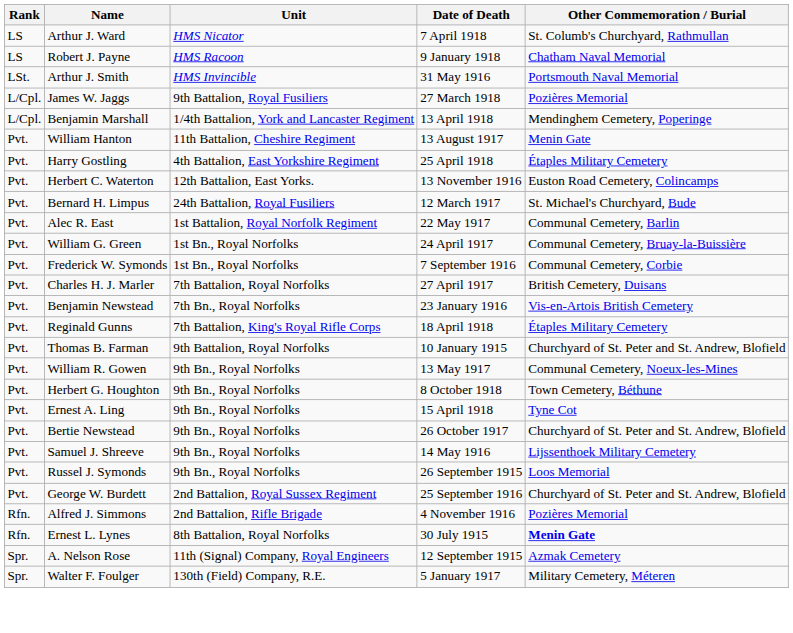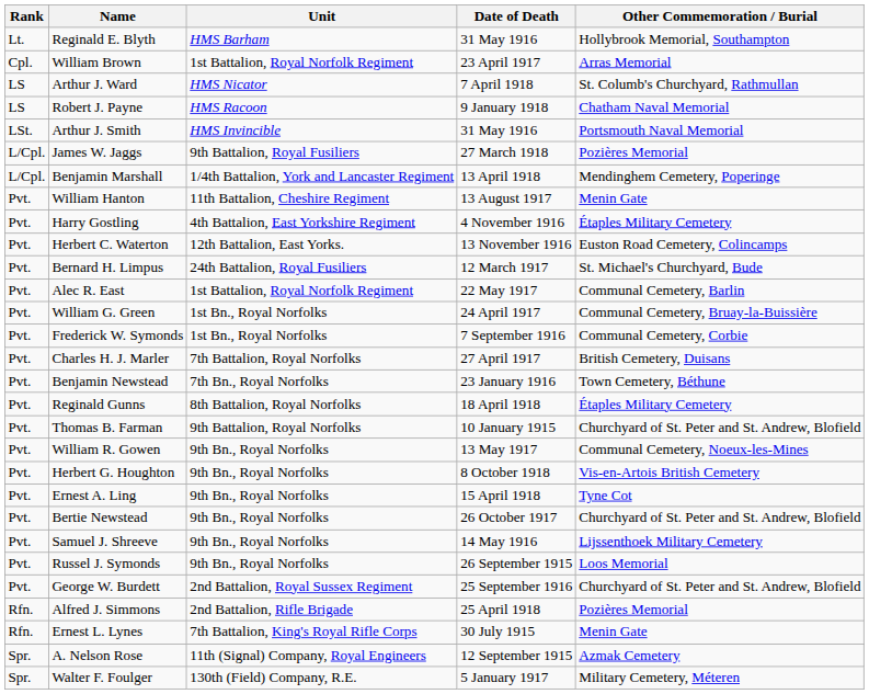 <table class="wikitable">
 <tr>
 <th>Rank</th>
 <th>Name</th>
 <th>Unit</th>
 <th>Date of Death</th>
 <th>Other Commemoration / Burial</th>
+</tr>
+<tr>
+<td>Lt.</td>
+<td>Reginald E. Blyth</td>
+<td><a href='#'><em>HMS Barham</em></a></td>
+<td>31 May 1916</td>
+<td>Hollybrook Memorial, <a href='#'>Southampton</a></td>
+</tr>
+<tr>
+<td>Cpl.</td>
+<td>William Brown</td>
+<td>1st Battalion, <a href='#'>Royal Norfolk Regiment</a></td>
+<td>23 April 1917</td>
+<td><a href='#'>Arras Memorial</a></td>
 </tr>
 <tr>
 <td>LS</td>
 <td>Arthur J. Ward</td>
 <td><a href='#'><em>HMS Nicator</em></a></td>
 <td>7 April 1918</td>
 <td>St. Columb's Churchyard, <a href='#'>Rathmullan</a></td>
 </tr>
 <tr>
 <td>LS</td>
 <td>Robert J. Payne</td>
 <td><a href='#'><em>HMS Racoon</em></a></td>
 <td>9 January 1918</td>
 <td><a href='#'>Chatham Naval Memorial</a></td>
 </tr>
 <tr>
 <td>LSt.</td>
 <td>Arthur J. Smith</td>
 <td><a href='#'><em>HMS Invincible</em></a></td>
 <td>31 May 1916</td>
 <td><a href='#'>Portsmouth Naval Memorial</a></td>
 </tr>
 <tr>
 <td>L/Cpl.</td>
 <td>James W. Jaggs</td>
 <td>9th Battalion, <a href='#'>Royal Fusiliers</a></td>
 <td>27 March 1918</td>
 <td><a href='#'>Pozières Memorial</a></td>
 </tr>
 <tr>
 <td>L/Cpl.</td>
 <td>Benjamin Marshall</td>
 <td>1/4th Battalion, <a href='#'>York and Lancaster Regiment</a></td>
 <td>13 April 1918</td>
 <td>Mendinghem Cemetery, <a href='#'>Poperinge</a></td>
 </tr>
 <tr>
 <td>Pvt.</td>
 <td>William Hanton</td>
 <td>11th Battalion, <a href='#'>Cheshire Regiment</a></td>
 <td>13 August 1917</td>
 <td><a href='#'>Menin Gate</a></td>
 </tr>
 <tr>
 <td>Pvt.</td>
 <td>Harry Gostling</td>
 <td>4th Battalion, <a href='#'>East Yorkshire Regiment</a></td>
-<td>25 April 1918</td>
+<td>4 November 1916</td>
 <td><a href='#'>Étaples Military Cemetery</a></td>
 </tr>
 <tr>
 <td>Pvt.</td>
 <td>Herbert C. Waterton</td>
 <td>12th Battalion, East Yorks.</td>
 <td>13 November 1916</td>
 <td>Euston Road Cemetery, <a href='#'>Colincamps</a></td>
 </tr>
 <tr>
 <td>Pvt.</td>
 <td>Bernard H. Limpus</td>
 <td>24th Battalion, <a href='#'>Royal Fusiliers</a></td>
 <td>12 March 1917</td>
 <td>St. Michael's Churchyard, <a href='#'>Bude</a></td>
 </tr>
 <tr>
 <td>Pvt.</td>
 <td>Alec R. East</td>
 <td>1st Battalion, <a href='#'>Royal Norfolk Regiment</a></td>
 <td>22 May 1917</td>
 <td>Communal Cemetery, <a href='#'>Barlin</a></td>
 </tr>
 <tr>
 <td>Pvt.</td>
 <td>William G. Green</td>
 <td>1st Bn., Royal Norfolks</td>
 <td>24 April 1917</td>
 <td>Communal Cemetery, <a href='#'>Bruay-la-Buissière</a></td>
 </tr>
 <tr>
 <td>Pvt.</td>
 <td>Frederick W. Symonds</td>
 <td>1st Bn., Royal Norfolks</td>
 <td>7 September 1916</td>
 <td>Communal Cemetery, <a href='#'>Corbie</a></td>
 </tr>
 <tr>
 <td>Pvt.</td>
 <td>Charles H. J. Marler</td>
 <td>7th Battalion, Royal Norfolks</td>
 <td>27 April 1917</td>
 <td>British Cemetery, <a href='#'>Duisans</a></td>
 </tr>
 <tr>
 <td>Pvt.</td>
 <td>Benjamin Newstead</td>
 <td>7th Bn., Royal Norfolks</td>
 <td>23 January 1916</td>
-<td><a href='#'>Vis-en-Artois British Cemetery</a></td>
+<td>Town Cemetery, <a href='#'>Béthune</a></td>
 </tr>
 <tr>
 <td>Pvt.</td>
 <td>Reginald Gunns</td>
-<td>7th Battalion, <a href='#'>King's Royal Rifle Corps</a></td>
+<td>8th Battalion, Royal Norfolks</td>
 <td>18 April 1918</td>
 <td><a href='#'>Étaples Military Cemetery</a></td>
 </tr>
 <tr>
 <td>Pvt.</td>
 <td>Thomas B. Farman</td>
 <td>9th Battalion, Royal Norfolks</td>
 <td>10 January 1915</td>
 <td>Churchyard of St. Peter and St. Andrew, Blofield</td>
 </tr>
 <tr>
 <td>Pvt.</td>
 <td>William R. Gowen</td>
 <td>9th Bn., Royal Norfolks</td>
 <td>13 May 1917</td>
 <td>Communal Cemetery, <a href='#'>Noeux-les-Mines</a></td>
 </tr>
 <tr>
 <td>Pvt.</td>
 <td>Herbert G. Houghton</td>
 <td>9th Bn., Royal Norfolks</td>
 <td>8 October 1918</td>
-<td>Town Cemetery, <a href='#'>Béthune</a></td>
+<td><a href='#'>Vis-en-Artois British Cemetery</a></td>
 </tr>
 <tr>
 <td>Pvt.</td>
 <td>Ernest A. Ling</td>
 <td>9th Bn., Royal Norfolks</td>
 <td>15 April 1918</td>
 <td><a href='#'>Tyne Cot</a></td>
 </tr>
 <tr>
 <td>Pvt.</td>
 <td>Bertie Newstead</td>
 <td>9th Bn., Royal Norfolks</td>
 <td>26 October 1917</td>
 <td>Churchyard of St. Peter and St. Andrew, Blofield</td>
 </tr>
 <tr>
 <td>Pvt.</td>
 <td>Samuel J. Shreeve</td>
 <td>9th Bn., Royal Norfolks</td>
 <td>14 May 1916</td>
 <td><a href='#'>Lijssenthoek Military Cemetery</a></td>
 </tr>
 <tr>
 <td>Pvt.</td>
 <td>Russel J. Symonds</td>
 <td>9th Bn., Royal Norfolks</td>
 <td>26 September 1915</td>
 <td><a href='#'>Loos Memorial</a></td>
 </tr>
 <tr>
 <td>Pvt.</td>
 <td>George W. Burdett</td>
 <td>2nd Battalion, <a href='#'>Royal Sussex Regiment</a></td>
 <td>25 September 1916</td>
 <td>Churchyard of St. Peter and St. Andrew, Blofield</td>
 </tr>
 <tr>
 <td>Rfn.</td>
 <td>Alfred J. Simmons</td>
 <td>2nd Battalion, <a href='#'>Rifle Brigade</a></td>
-<td>4 November 1916</td>
+<td>25 April 1918</td>
 <td><a href='#'>Pozières Memorial</a></td>
 </tr>
 <tr>
 <td>Rfn.</td>
 <td>Ernest L. Lynes</td>
-<td>8th Battalion, Royal Norfolks</td>
+<td>7th Battalion, <a href='#'>King's Royal Rifle Corps</a></td>
 <td>30 July 1915</td>
-<td><strong><a href='#'>Menin Gate</a></strong></td>
+<td><a href='#'>Menin Gate</a></td>
 </tr>
 <tr>
 <td>Spr.</td>
 <td>A. Nelson Rose</td>
 <td>11th (Signal) Company, <a href='#'>Royal Engineers</a></td>
 <td>12 September 1915</td>
 <td><a href='#'>Azmak Cemetery</a></td>
 </tr>
 <tr>
 <td>Spr.</td>
 <td>Walter F. Foulger</td>
 <td>130th (Field) Company, R.E.</td>
 <td>5 January 1917</td>
 <td>Military Cemetery, <a href='#'>Méteren</a></td>
 </tr>
 </table>
